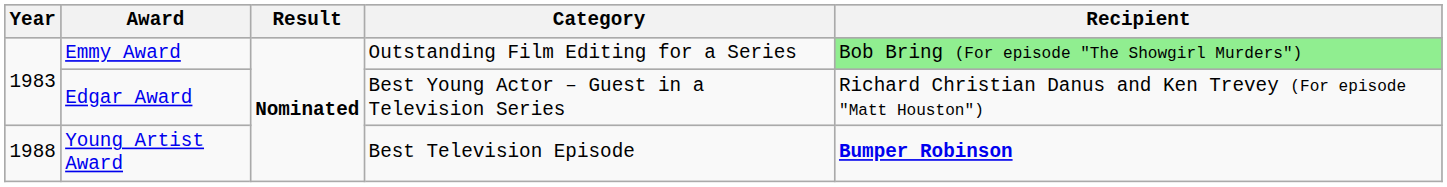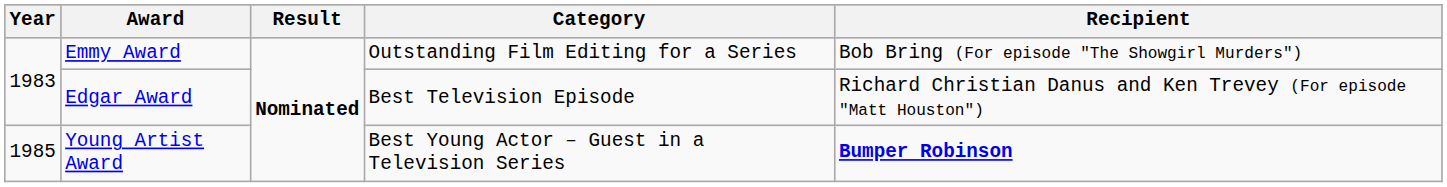 <table class="wikitable" style="font-size: 90%;">
 <tr>
 <th>Year</th>
 <th>Award</th>
 <th>Result</th>
 <th>Category</th>
 <th>Recipient</th>
 </tr>
 <tr>
 <td rowspan=2>1983</td>
 <td><a href='#'>Emmy Award</a></td>
 <td rowspan=3><strong>Nominated</strong></td>
 <td>Outstanding Film Editing for a Series</td>
-<td style="background: lightgreen;">Bob Bring <small>(For episode "The Showgirl Murders")</small></td>
+<td>Bob Bring <small>(For episode "The Showgirl Murders")</small></td>
 </tr>
 <tr>
 <td><a href='#'>Edgar Award</a></td>
-<td>Best Young Actor – Guest in a Television Series</td>
+<td>Best Television Episode</td>
 <td>Richard Christian Danus and Ken Trevey <small>(For episode "Matt Houston")</small></td>
 </tr>
 <tr>
-<td>1988</td>
+<td>1985</td>
 <td><a href='#'>Young Artist Award</a></td>
-<td>Best Television Episode</td>
+<td>Best Young Actor – Guest in a Television Series</td>
 <td><strong><a href='#'>Bumper Robinson</a></strong></td>
 </tr>
 </table>
